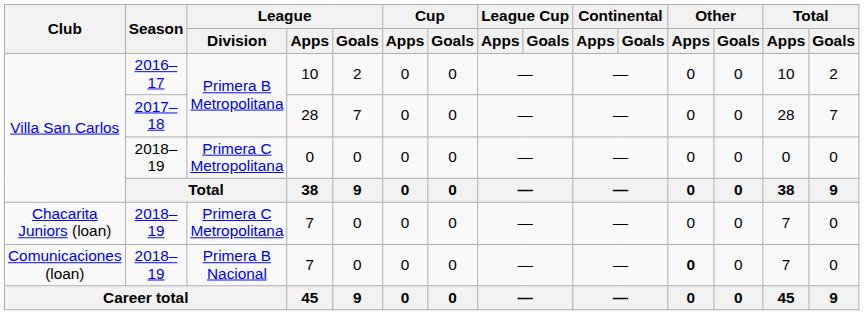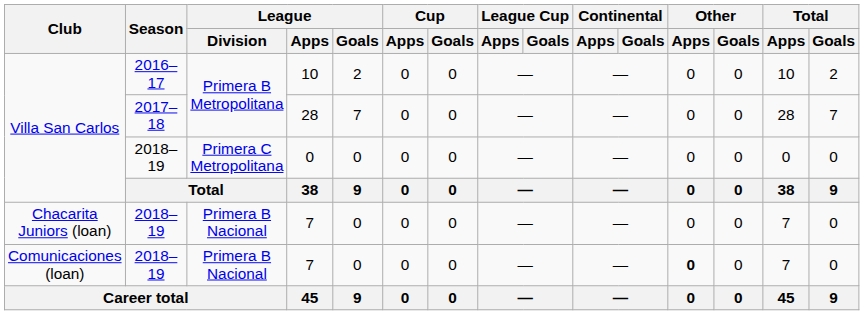 <table class="wikitable" style="text-align:center">
 <tr>
 <th rowspan="2">Club</th>
 <th rowspan="2">Season</th>
 <th colspan="3">League</th>
 <th colspan="2">Cup</th>
 <th colspan="2">League Cup</th>
 <th colspan="2">Continental</th>
 <th colspan="2">Other</th>
 <th colspan="2">Total</th>
 </tr>
 <tr>
 <th>Division</th>
 <th>Apps</th>
 <th>Goals</th>
 <th>Apps</th>
 <th>Goals</th>
 <th>Apps</th>
 <th>Goals</th>
 <th>Apps</th>
 <th>Goals</th>
 <th>Apps</th>
 <th>Goals</th>
 <th>Apps</th>
 <th>Goals</th>
 </tr>
 <tr>
 <td rowspan="4"><a href='#'>Villa San Carlos</a></td>
 <td><a href='#'>2016–17</a></td>
 <td rowspan="2"><a href='#'>Primera B Metropolitana</a></td>
 <td>10</td>
 <td>2</td>
 <td>0</td>
 <td>0</td>
 <td colspan="2">—</td>
 <td colspan="2">—</td>
 <td>0</td>
 <td>0</td>
 <td>10</td>
 <td>2</td>
 </tr>
 <tr>
 <td><a href='#'>2017–18</a></td>
 <td>28</td>
 <td>7</td>
 <td>0</td>
 <td>0</td>
 <td colspan="2">—</td>
 <td colspan="2">—</td>
 <td>0</td>
 <td>0</td>
 <td>28</td>
 <td>7</td>
 </tr>
 <tr>
 <td>2018–19</td>
 <td rowspan="1"><a href='#'>Primera C Metropolitana</a></td>
 <td>0</td>
 <td>0</td>
 <td>0</td>
 <td>0</td>
 <td colspan="2">—</td>
 <td colspan="2">—</td>
 <td>0</td>
 <td>0</td>
 <td>0</td>
 <td>0</td>
 </tr>
 <tr>
 <th colspan="2">Total</th>
 <th>38</th>
 <th>9</th>
 <th>0</th>
 <th>0</th>
 <th colspan="2">—</th>
 <th colspan="2">—</th>
 <th>0</th>
 <th>0</th>
 <th>38</th>
 <th>9</th>
 </tr>
 <tr>
 <td rowspan="1"><a href='#'>Chacarita Juniors</a> (loan)</td>
 <td><a href='#'>2018–19</a></td>
-<td rowspan="1"><a href='#'>Primera C Metropolitana</a></td>
+<td rowspan="1"><a href='#'>Primera B Nacional</a></td>
 <td>7</td>
 <td>0</td>
 <td>0</td>
 <td>0</td>
 <td colspan="2">—</td>
 <td colspan="2">—</td>
 <td>0</td>
 <td>0</td>
 <td>7</td>
 <td>0</td>
 </tr>
 <tr>
 <td rowspan="1"><a href='#'>Comunicaciones</a> (loan)</td>
 <td><a href='#'>2018–19</a></td>
 <td rowspan="1"><a href='#'>Primera B Nacional</a></td>
 <td>7</td>
 <td>0</td>
 <td>0</td>
 <td>0</td>
 <td colspan="2">—</td>
 <td colspan="2">—</td>
 <td><strong>0</strong></td>
 <td>0</td>
 <td>7</td>
 <td>0</td>
 </tr>
 <tr>
 <th colspan="3">Career total</th>
 <th>45</th>
 <th>9</th>
 <th>0</th>
 <th>0</th>
 <th colspan="2">—</th>
 <th colspan="2">—</th>
 <th>0</th>
 <th>0</th>
 <th>45</th>
 <th>9</th>
 </tr>
 </table>
